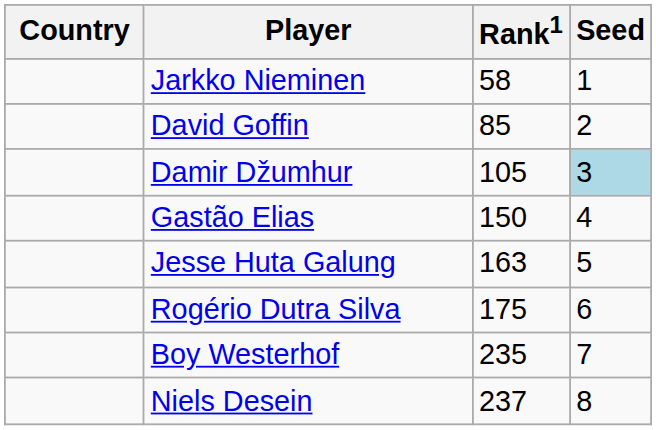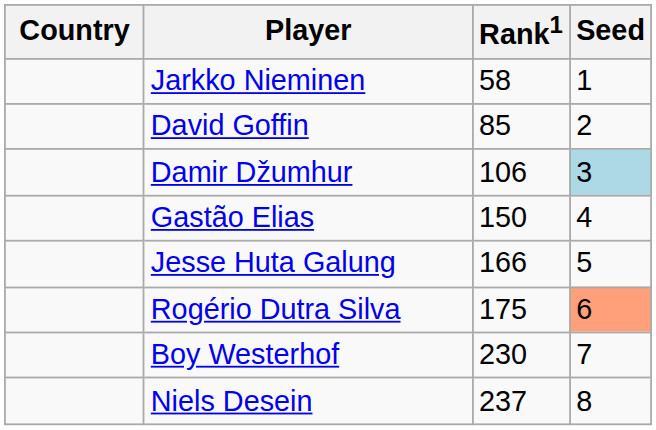 <table class="sortable wikitable">
 <tr>
 <th width="70">Country</th>
 <th width="175">Player</th>
 <th>Rank<sup>1</sup></th>
 <th>Seed</th>
 </tr>
 <tr>
 <td></td>
 <td><a href='#'>Jarkko Nieminen</a></td>
 <td>58</td>
 <td>1</td>
 </tr>
 <tr>
 <td></td>
 <td><a href='#'>David Goffin</a></td>
 <td>85</td>
 <td>2</td>
 </tr>
 <tr>
 <td></td>
 <td><a href='#'>Damir Džumhur</a></td>
-<td>105</td>
+<td>106</td>
 <td style="background: lightblue;">3</td>
 </tr>
 <tr>
 <td></td>
 <td><a href='#'>Gastão Elias</a></td>
 <td>150</td>
 <td>4</td>
 </tr>
 <tr>
 <td></td>
 <td><a href='#'>Jesse Huta Galung</a></td>
-<td>163</td>
+<td>166</td>
 <td>5</td>
 </tr>
 <tr>
 <td></td>
 <td><a href='#'>Rogério Dutra Silva</a></td>
 <td>175</td>
-<td>6</td>
+<td style="background: lightsalmon;">6</td>
 </tr>
 <tr>
 <td></td>
 <td><a href='#'>Boy Westerhof</a></td>
-<td>235</td>
+<td>230</td>
 <td>7</td>
 </tr>
 <tr>
 <td></td>
 <td><a href='#'>Niels Desein</a></td>
 <td>237</td>
 <td>8</td>
 </tr>
 </table>
